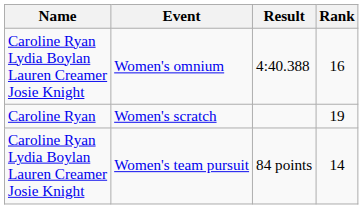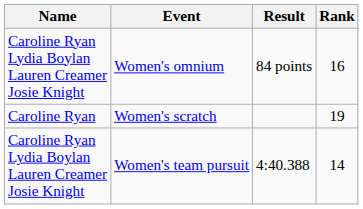 <table class="wikitable sortable">
 <tr>
 <th>Name</th>
 <th>Event</th>
 <th>Result</th>
 <th>Rank</th>
 </tr>
 <tr>
 <td><a href='#'>Caroline Ryan</a><br><a href='#'>Lydia Boylan</a><br><a href='#'>Lauren Creamer</a><br><a href='#'>Josie Knight</a></td>
 <td><a href='#'>Women's omnium</a></td>
-<td>4:40.388</td>
+<td>84 points</td>
 <td align=center>16</td>
 </tr>
 <tr>
 <td><a href='#'>Caroline Ryan</a></td>
 <td><a href='#'>Women's scratch</a></td>
 <td></td>
 <td align=center>19</td>
 </tr>
 <tr>
 <td><a href='#'>Caroline Ryan</a><br><a href='#'>Lydia Boylan</a><br><a href='#'>Lauren Creamer</a><br><a href='#'>Josie Knight</a></td>
 <td><a href='#'>Women's team pursuit</a></td>
-<td>84 points</td>
+<td>4:40.388</td>
 <td align=center>14</td>
 </tr>
 </table>
